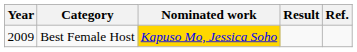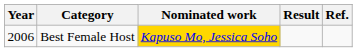 <table class="wikitable plainrowheaders sortable">
 <tr>
 <th>Year</th>
 <th>Category</th>
 <th>Nominated work</th>
 <th>Result</th>
 <th>Ref.</th>
 </tr>
 <tr>
-<td>2009</td>
+<td>2006</td>
 <td>Best Female Host</td>
 <td style="background: gold;"><em><a href='#'>Kapuso Mo, Jessica Soho</a></em></td>
 <td></td>
 <td></td>
 </tr>
 </table>
